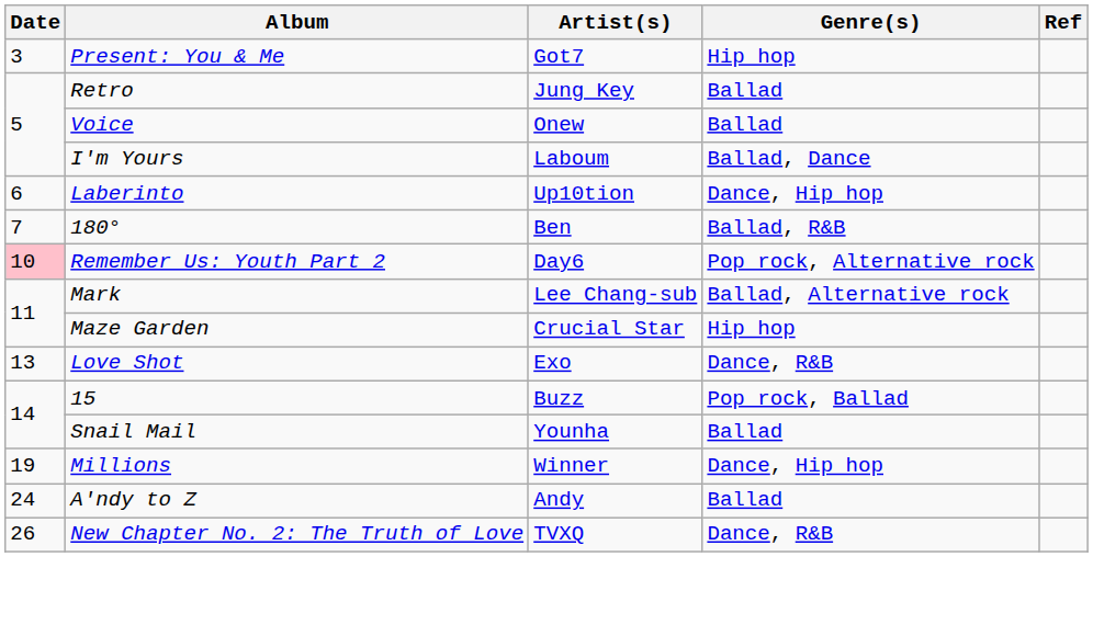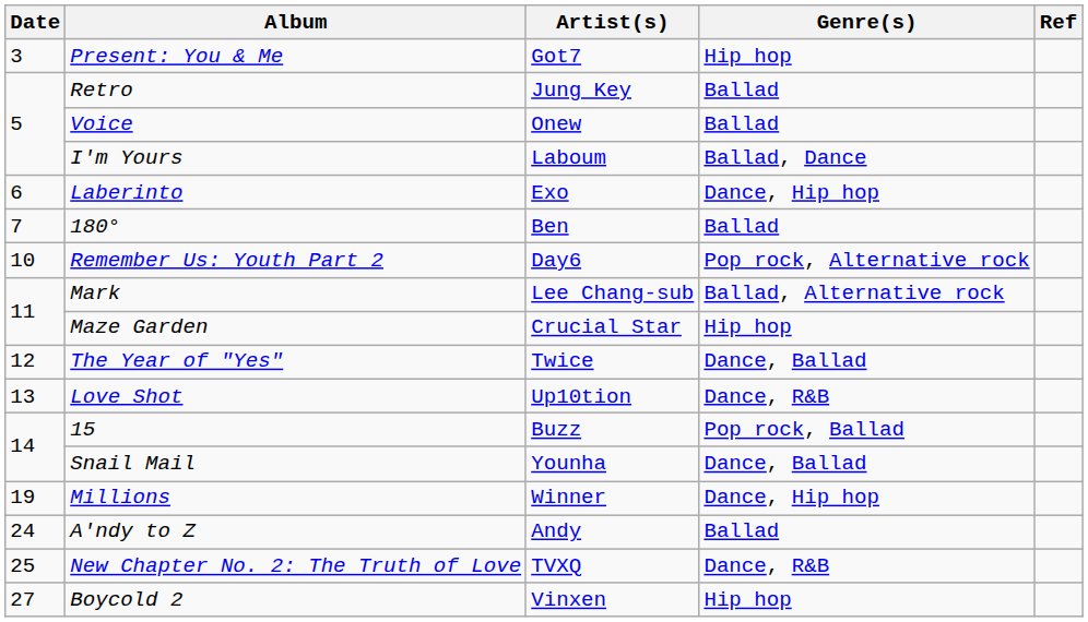 <table class="wikitable">
 <tr>
 <th>Date</th>
 <th>Album</th>
 <th>Artist(s)</th>
 <th>Genre(s)</th>
 <th>Ref</th>
 </tr>
 <tr>
 <td>3</td>
 <td><em><a href='#'>Present: You & Me</a></em></td>
 <td><a href='#'>Got7</a></td>
 <td><a href='#'>Hip hop</a></td>
 <td></td>
 </tr>
 <tr>
 <td rowspan=3>5</td>
 <td><em>Retro</em></td>
 <td><a href='#'>Jung Key</a></td>
 <td><a href='#'>Ballad</a></td>
 <td></td>
 </tr>
 <tr>
 <td><em><a href='#'>Voice</a></em></td>
 <td><a href='#'>Onew</a></td>
 <td><a href='#'>Ballad</a></td>
 <td></td>
 </tr>
 <tr>
 <td><em>I'm Yours</em></td>
 <td><a href='#'>Laboum</a></td>
 <td><a href='#'>Ballad</a>, <a href='#'>Dance</a></td>
 <td></td>
 </tr>
 <tr>
 <td>6</td>
 <td><em><a href='#'>Laberinto</a></em></td>
-<td><a href='#'>Up10tion</a></td>
+<td><a href='#'>Exo</a></td>
 <td><a href='#'>Dance</a>, <a href='#'>Hip hop</a></td>
 <td></td>
 </tr>
 <tr>
 <td>7</td>
 <td><em>180°</em></td>
 <td><a href='#'>Ben</a></td>
-<td><a href='#'>Ballad</a>, <a href='#'>R&B</a></td>
+<td><a href='#'>Ballad</a></td>
 <td></td>
 </tr>
 <tr>
-<td style="background: pink;">10</td>
+<td>10</td>
 <td><em><a href='#'>Remember Us: Youth Part 2</a></em></td>
 <td><a href='#'>Day6</a></td>
 <td><a href='#'>Pop rock</a>, <a href='#'>Alternative rock</a></td>
 <td></td>
 </tr>
 <tr>
 <td rowspan="2">11</td>
 <td><em>Mark</em></td>
 <td><a href='#'>Lee Chang-sub</a></td>
 <td><a href='#'>Ballad</a>, <a href='#'>Alternative rock</a></td>
 <td></td>
 </tr>
 <tr>
 <td><em>Maze Garden</em></td>
 <td><a href='#'>Crucial Star</a></td>
 <td><a href='#'>Hip hop</a></td>
 <td></td>
 </tr>
 <tr>
+<td>12</td>
+<td><em><a href='#'>The Year of "Yes"</a></em></td>
+<td><a href='#'>Twice</a></td>
+<td><a href='#'>Dance</a>, <a href='#'>Ballad</a></td>
+<td></td>
+</tr>
+<tr>
 <td>13</td>
 <td><em><a href='#'>Love Shot</a></em></td>
-<td><a href='#'>Exo</a></td>
+<td><a href='#'>Up10tion</a></td>
 <td><a href='#'>Dance</a>, <a href='#'>R&B</a></td>
 <td></td>
 </tr>
 <tr>
 <td rowspan="2">14</td>
 <td><em>15</em></td>
 <td><a href='#'>Buzz</a></td>
 <td><a href='#'>Pop rock</a>, <a href='#'>Ballad</a></td>
 <td></td>
 </tr>
 <tr>
 <td><em>Snail Mail</em></td>
 <td><a href='#'>Younha</a></td>
-<td><a href='#'>Ballad</a></td>
+<td><a href='#'>Dance</a>, <a href='#'>Ballad</a></td>
 <td></td>
 </tr>
 <tr>
 <td>19</td>
 <td><em><a href='#'>Millions</a></em></td>
 <td><a href='#'>Winner</a></td>
 <td><a href='#'>Dance</a>, <a href='#'>Hip hop</a></td>
 <td></td>
 </tr>
 <tr>
 <td>24</td>
 <td><em>A'ndy to Z</em></td>
 <td><a href='#'>Andy</a></td>
 <td><a href='#'>Ballad</a></td>
 <td></td>
 </tr>
 <tr>
-<td>26</td>
+<td>25</td>
 <td><em><a href='#'>New Chapter No. 2: The Truth of Love</a></em></td>
 <td><a href='#'>TVXQ</a></td>
 <td><a href='#'>Dance</a>, <a href='#'>R&B</a></td>
 <td></td>
 </tr>
+<tr>
+<td>27</td>
+<td><em>Boycold 2</em></td>
+<td><a href='#'>Vinxen</a></td>
+<td><a href='#'>Hip hop</a></td>
+<td></td>
+</tr>
 </table>
